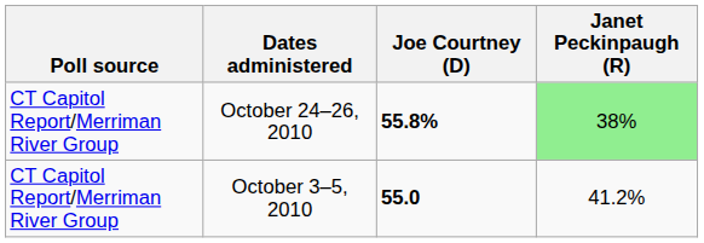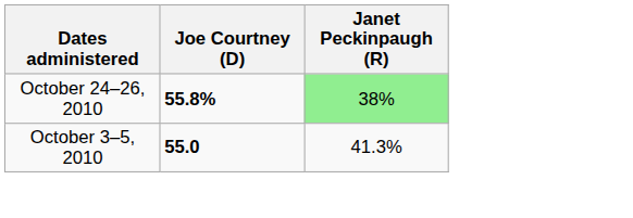 <table class="wikitable">
 <tr valign=bottom>
-<th width='150'>Poll source</th>
 <th width='130'>Dates administered</th>
 <th width='120'>Joe Courtney (D)</th>
 <th width='120'>Janet Peckinpaugh (R)</th>
 </tr>
 <tr>
-<td><a href='#'>CT Capitol Report</a>/<a href='#'>Merriman River Group</a></td>
 <td align=center>October 24–26, 2010</td>
 <td><strong>55.8%</strong></td>
 <td align=center style="background: lightgreen;">38%</td>
 </tr>
 <tr>
-<td><a href='#'>CT Capitol Report</a>/<a href='#'>Merriman River Group</a></td>
 <td align=center>October 3–5, 2010</td>
 <td><strong>55.0</strong></td>
-<td align=center>41.2%</td>
+<td align=center>41.3%</td>
 </tr>
 </table>
